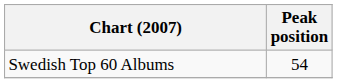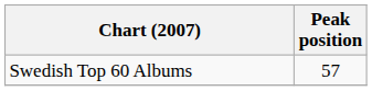 <table class="wikitable sortable" border="1">
 <tr>
 <th scope="col" style="width:15em;">Chart (2007)</th>
 <th scope="col">Peak<br>position</th>
 </tr>
 <tr>
 <td>Swedish Top 60 Albums</td>
-<td style="text-align:center;">54</td>
+<td style="text-align:center;">57</td>
 </tr>
 <tr>
 </tr>
 </table>
